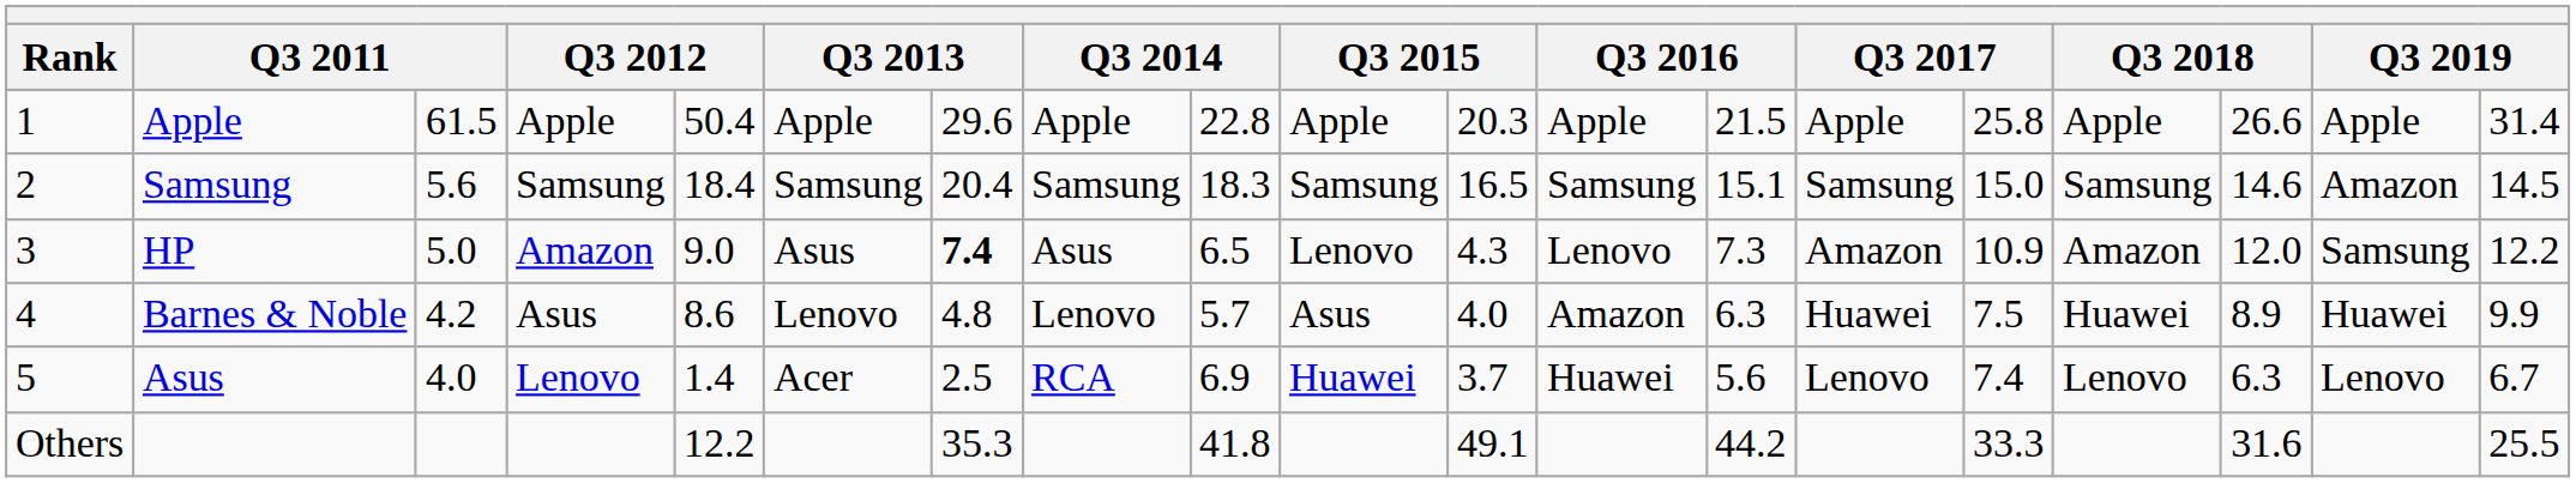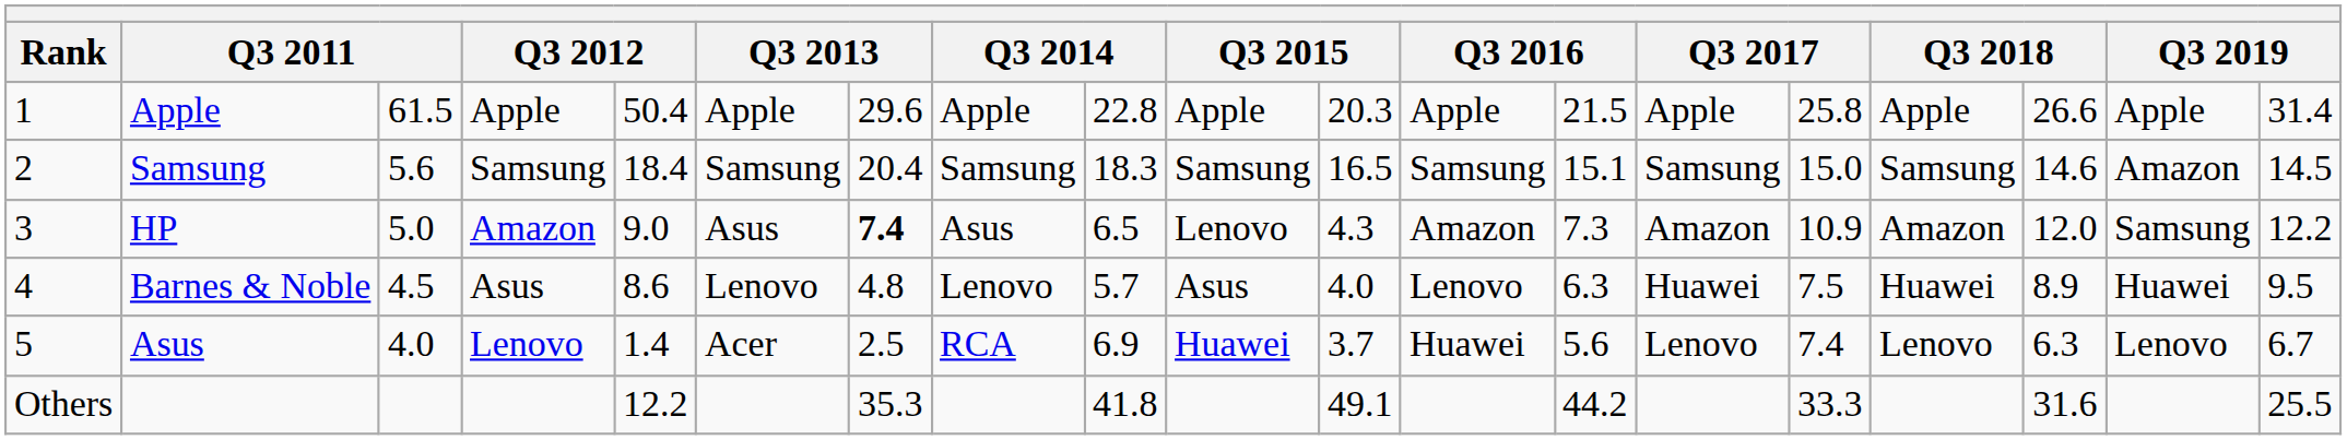 <table class="wikitable">
 <tr>
 <th colspan="20"></th>
 </tr>
 <tr>
 <th>Rank</th>
 <th colspan="2">Q3 2011</th>
 <th colspan="2">Q3 2012</th>
 <th colspan="2">Q3 2013</th>
 <th colspan="2">Q3 2014</th>
 <th colspan="2">Q3 2015</th>
 <th colspan="2">Q3 2016</th>
 <th colspan="2">Q3 2017</th>
 <th colspan="2">Q3 2018</th>
 <th colspan="2">Q3 2019</th>
 </tr>
 <tr>
 <td>1</td>
 <td><a href='#'>Apple</a></td>
 <td>61.5</td>
 <td>Apple</td>
 <td>50.4</td>
 <td>Apple</td>
 <td>29.6</td>
 <td>Apple</td>
 <td>22.8</td>
 <td>Apple</td>
 <td>20.3</td>
 <td>Apple</td>
 <td>21.5</td>
 <td>Apple</td>
 <td>25.8</td>
 <td>Apple</td>
 <td>26.6</td>
 <td>Apple</td>
 <td>31.4</td>
 </tr>
 <tr>
 <td>2</td>
 <td><a href='#'>Samsung</a></td>
 <td>5.6</td>
 <td>Samsung</td>
 <td>18.4</td>
 <td>Samsung</td>
 <td>20.4</td>
 <td>Samsung</td>
 <td>18.3</td>
 <td>Samsung</td>
 <td>16.5</td>
 <td>Samsung</td>
 <td>15.1</td>
 <td>Samsung</td>
 <td>15.0</td>
 <td>Samsung</td>
 <td>14.6</td>
 <td>Amazon</td>
 <td>14.5</td>
 </tr>
 <tr>
 <td>3</td>
 <td><a href='#'>HP</a></td>
 <td>5.0</td>
 <td><a href='#'>Amazon</a></td>
 <td>9.0</td>
 <td>Asus</td>
 <td><strong>7.4</strong></td>
 <td>Asus</td>
 <td>6.5</td>
 <td>Lenovo</td>
 <td>4.3</td>
-<td>Lenovo</td>
+<td>Amazon</td>
 <td>7.3</td>
 <td>Amazon</td>
 <td>10.9</td>
 <td>Amazon</td>
 <td>12.0</td>
 <td>Samsung</td>
 <td>12.2</td>
 </tr>
 <tr>
 <td>4</td>
 <td><a href='#'>Barnes & Noble</a></td>
-<td>4.2</td>
+<td>4.5</td>
 <td>Asus</td>
 <td>8.6</td>
 <td>Lenovo</td>
 <td>4.8</td>
 <td>Lenovo</td>
 <td>5.7</td>
 <td>Asus</td>
 <td>4.0</td>
-<td>Amazon</td>
+<td>Lenovo</td>
 <td>6.3</td>
 <td>Huawei</td>
 <td>7.5</td>
 <td>Huawei</td>
 <td>8.9</td>
 <td>Huawei</td>
-<td>9.9</td>
+<td>9.5</td>
 </tr>
 <tr>
 <td>5</td>
 <td><a href='#'>Asus</a></td>
 <td>4.0</td>
 <td><a href='#'>Lenovo</a></td>
 <td>1.4</td>
 <td>Acer</td>
 <td>2.5</td>
 <td><a href='#'>RCA</a></td>
 <td>6.9</td>
 <td><a href='#'>Huawei</a></td>
 <td>3.7</td>
 <td>Huawei</td>
 <td>5.6</td>
 <td>Lenovo</td>
 <td>7.4</td>
 <td>Lenovo</td>
 <td>6.3</td>
 <td>Lenovo</td>
 <td>6.7</td>
 </tr>
 <tr>
 <td>Others</td>
 <td></td>
 <td></td>
 <td></td>
 <td>12.2</td>
 <td></td>
 <td>35.3</td>
 <td></td>
 <td>41.8</td>
 <td></td>
 <td>49.1</td>
 <td></td>
 <td>44.2</td>
 <td></td>
 <td>33.3</td>
 <td></td>
 <td>31.6</td>
 <td></td>
 <td>25.5</td>
 </tr>
 </table>
